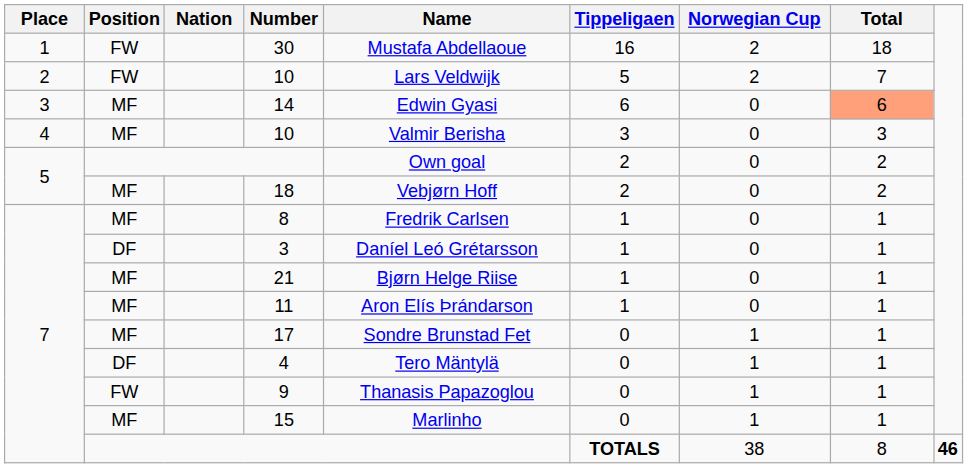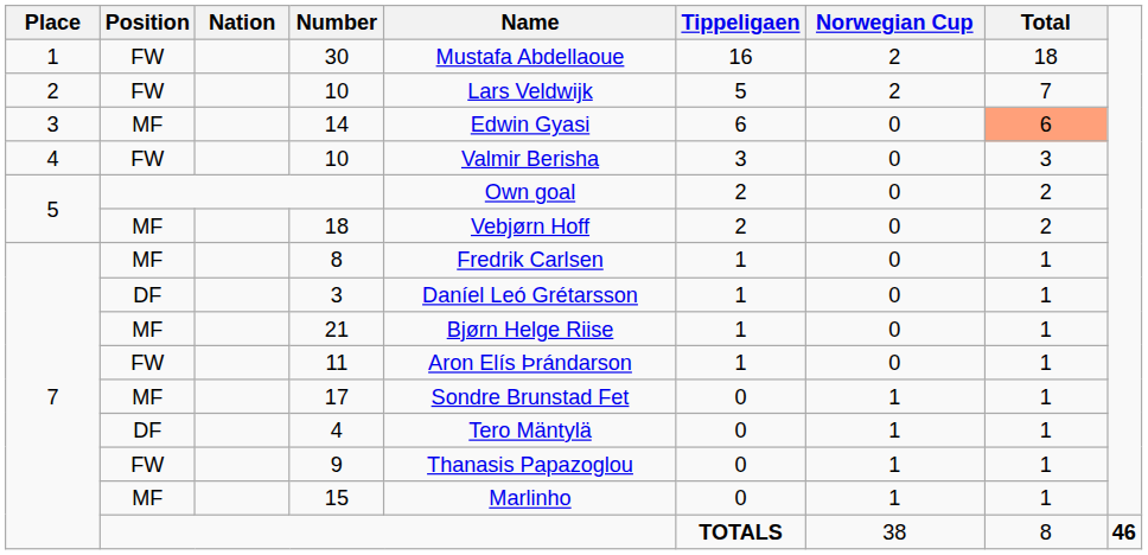 <table class="wikitable" style="font-size: 95%; text-align: center;">
 <tr>
 <th width=60>Place</th>
 <th width=60>Position</th>
 <th width=60>Nation</th>
 <th width=60>Number</th>
 <th width=200>Name</th>
 <th width=80><a href='#'>Tippeligaen</a></th>
 <th width=120><a href='#'>Norwegian Cup</a></th>
 <th width=80><strong>Total</strong></th>
 </tr>
 <tr>
 <td>1</td>
 <td>FW</td>
 <td></td>
 <td>30</td>
 <td><a href='#'>Mustafa Abdellaoue</a></td>
 <td>16</td>
 <td>2</td>
 <td>18</td>
 </tr>
 <tr>
 <td>2</td>
 <td>FW</td>
 <td></td>
 <td>10</td>
 <td><a href='#'>Lars Veldwijk</a></td>
 <td>5</td>
 <td>2</td>
 <td>7</td>
 </tr>
 <tr>
 <td>3</td>
 <td>MF</td>
 <td></td>
 <td>14</td>
 <td><a href='#'>Edwin Gyasi</a></td>
 <td>6</td>
 <td>0</td>
 <td style="background: lightsalmon;">6</td>
 </tr>
 <tr>
 <td>4</td>
-<td>MF</td>
+<td>FW</td>
 <td></td>
 <td>10</td>
 <td><a href='#'>Valmir Berisha</a></td>
 <td>3</td>
 <td>0</td>
 <td>3</td>
 </tr>
 <tr>
 <td rowspan="2">5</td>
 <td colspan="3"></td>
 <td><a href='#'>Own goal</a></td>
 <td>2</td>
 <td>0</td>
 <td>2</td>
 </tr>
 <tr>
 <td>MF</td>
 <td></td>
 <td>18</td>
 <td><a href='#'>Vebjørn Hoff</a></td>
 <td>2</td>
 <td>0</td>
 <td>2</td>
 </tr>
 <tr>
 <td rowspan="9">7</td>
 <td>MF</td>
 <td></td>
 <td>8</td>
 <td><a href='#'>Fredrik Carlsen</a></td>
 <td>1</td>
 <td>0</td>
 <td>1</td>
 </tr>
 <tr>
 <td>DF</td>
 <td></td>
 <td>3</td>
 <td><a href='#'>Daníel Leó Grétarsson</a></td>
 <td>1</td>
 <td>0</td>
 <td>1</td>
 </tr>
 <tr>
 <td>MF</td>
 <td></td>
 <td>21</td>
 <td><a href='#'>Bjørn Helge Riise</a></td>
 <td>1</td>
 <td>0</td>
 <td>1</td>
 </tr>
 <tr>
-<td>MF</td>
+<td>FW</td>
 <td></td>
 <td>11</td>
 <td><a href='#'>Aron Elís Þrándarson</a></td>
 <td>1</td>
 <td>0</td>
 <td>1</td>
 </tr>
 <tr>
 <td>MF</td>
 <td></td>
 <td>17</td>
 <td><a href='#'>Sondre Brunstad Fet</a></td>
 <td>0</td>
 <td>1</td>
 <td>1</td>
 </tr>
 <tr>
 <td>DF</td>
 <td></td>
 <td>4</td>
 <td><a href='#'>Tero Mäntylä</a></td>
 <td>0</td>
 <td>1</td>
 <td>1</td>
 </tr>
 <tr>
 <td>FW</td>
 <td></td>
 <td>9</td>
 <td><a href='#'>Thanasis Papazoglou</a></td>
 <td>0</td>
 <td>1</td>
 <td>1</td>
 </tr>
 <tr>
 <td>MF</td>
 <td></td>
 <td>15</td>
 <td><a href='#'>Marlinho</a></td>
 <td>0</td>
 <td>1</td>
 <td>1</td>
 </tr>
 <tr>
 <td colspan="4"></td>
 <td><strong>TOTALS</strong></td>
 <td>38</td>
 <td>8</td>
 <td><strong>46</strong></td>
 </tr>
 </table>
